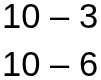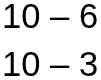 <table style="text-align:center">
 <tr>
 <th width=200></th>
 <th width=100></th>
 <th width=200></th>
 </tr>
 <tr>
 <td align=right><strong></strong></td>
-<td>10 – 3</td>
+<td>10 – 6</td>
 <td align=left></td>
 </tr>
 <tr>
 <td align=right><strong></strong></td>
-<td>10 – 6</td>
+<td>10 – 3</td>
 <td align=left></td>
 </tr>
 </table>
